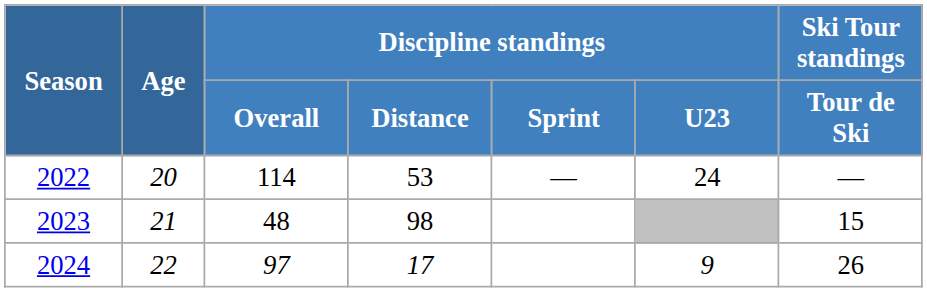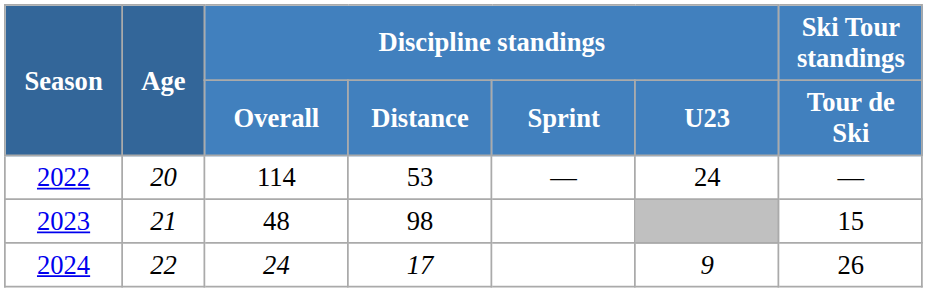 <table class="wikitable" style="font-size:95%; text-align:center; border:grey solid 1px; border-collapse:collapse; background:#ffffff;">
 <tr>
 <th style="background-color:#369; color:white; width:60px;" rowspan="2"> Season </th>
 <th style="background-color:#369; color:white; width:40px;" rowspan="2"> Age </th>
 <th style="background-color:#4180be; color:white;" colspan="4">Discipline standings</th>
 <th style="background-color:#4180be; color:white;" colspan="5">Ski Tour standings</th>
 </tr>
 <tr>
 <th style="background-color:#4180be; color:white; width:75px;">Overall</th>
 <th style="background-color:#4180be; color:white; width:75px;">Distance</th>
 <th style="background-color:#4180be; color:white; width:75px;">Sprint</th>
 <th style="background-color:#4180be; color:white; width:75px;">U23</th>
 <th style="background-color:#4180be; color:white; width:75px;">Tour de<br>Ski</th>
 </tr>
 <tr>
 <td><a href='#'>2022</a></td>
 <td><em>20</em></td>
 <td>114</td>
 <td>53</td>
 <td>—</td>
 <td>24</td>
 <td>—</td>
 </tr>
 <tr>
 <td><a href='#'>2023</a></td>
 <td><em>21</em></td>
 <td>48</td>
 <td>98</td>
 <td></td>
 <td style="background:silver;"></td>
 <td>15</td>
 </tr>
 <tr>
 <td><a href='#'>2024</a></td>
 <td><em>22</em></td>
-<td><em>97</em></td>
+<td><em>24</em></td>
 <td><em>17</em></td>
 <td></td>
 <td><em>9</em></td>
 <td>26</td>
 </tr>
 </table>
